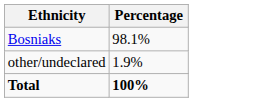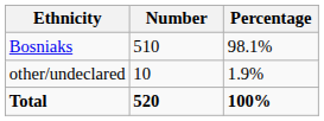 <table class="wikitable">
 <tr>
 <th width="100px">Ethnicity</th>
+<th width="80px">Number</th>
 <th width="80px">Percentage</th>
 </tr>
 <tr>
 <td><a href='#'>Bosniaks</a></td>
+<td>510</td>
 <td>98.1%</td>
 </tr>
 <tr>
 <td>other/undeclared</td>
+<td>10</td>
 <td>1.9%</td>
 </tr>
 <tr>
 <td><strong>Total</strong></td>
+<td><strong>520</strong></td>
 <td><strong>100%</strong></td>
 </tr>
 </table>
